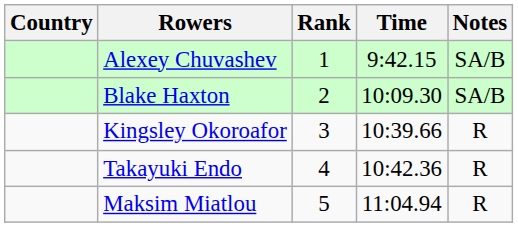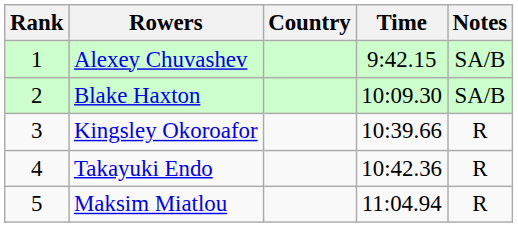 <table class="wikitable" style="text-align:center">
 <tr>
+<th>Rank</th>
+<th>Rowers</th>
 <th>Country</th>
-<th>Rowers</th>
-<th>Rank</th>
 <th>Time</th>
 <th>Notes</th>
 </tr>
 <tr bgcolor=ccffcc>
+<td>1</td>
+<td align="left"><a href='#'>Alexey Chuvashev</a></td>
 <td align="left"></td>
-<td align="left"><a href='#'>Alexey Chuvashev</a></td>
-<td>1</td>
 <td>9:42.15</td>
 <td>SA/B</td>
 </tr>
 <tr bgcolor=ccffcc>
+<td>2</td>
+<td align="left"><a href='#'>Blake Haxton</a></td>
 <td align="left"></td>
-<td align="left"><a href='#'>Blake Haxton</a></td>
-<td>2</td>
 <td>10:09.30</td>
 <td>SA/B</td>
 </tr>
 <tr>
+<td>3</td>
+<td align="left"><a href='#'>Kingsley Okoroafor</a></td>
 <td align="left"></td>
-<td align="left"><a href='#'>Kingsley Okoroafor</a></td>
-<td>3</td>
 <td>10:39.66</td>
 <td>R</td>
 </tr>
 <tr>
+<td>4</td>
+<td align="left"><a href='#'>Takayuki Endo</a></td>
 <td align="left"></td>
-<td align="left"><a href='#'>Takayuki Endo</a></td>
-<td>4</td>
 <td>10:42.36</td>
 <td>R</td>
 </tr>
 <tr>
+<td>5</td>
+<td align="left"><a href='#'>Maksim Miatlou</a></td>
 <td align="left"></td>
-<td align="left"><a href='#'>Maksim Miatlou</a></td>
-<td>5</td>
 <td>11:04.94</td>
 <td>R</td>
 </tr>
 </table>
